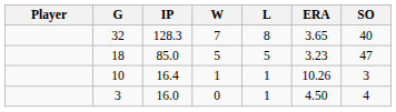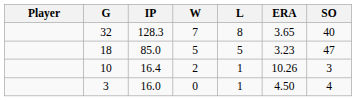 <table class="wikitable sortable">
 <tr>
 <th bgcolor="#DDDDFF" width="16%">Player</th>
 <th bgcolor="#DDDDFF" width="9%">G</th>
 <th bgcolor="#DDDDFF" width="9%">IP</th>
 <th bgcolor="#DDDDFF" width="9%">W</th>
 <th bgcolor="#DDDDFF" width="9%">L</th>
 <th bgcolor="#DDDDFF" width="9%">ERA</th>
 <th bgcolor="#DDDDFF" width="9%">SO</th>
 </tr>
 <tr align="center">
 <td></td>
 <td>32</td>
 <td>128.3</td>
 <td>7</td>
 <td>8</td>
 <td>3.65</td>
 <td>40</td>
 </tr>
 <tr align="center">
 <td></td>
 <td>18</td>
 <td>85.0</td>
 <td>5</td>
 <td>5</td>
 <td>3.23</td>
 <td>47</td>
 </tr>
 <tr align="center">
 <td></td>
 <td>10</td>
 <td>16.4</td>
-<td>1</td>
+<td>2</td>
 <td>1</td>
 <td>10.26</td>
 <td>3</td>
 </tr>
 <tr align="center">
 <td></td>
 <td>3</td>
 <td>16.0</td>
 <td>0</td>
 <td>1</td>
 <td>4.50</td>
 <td>4</td>
 </tr>
 </table>
